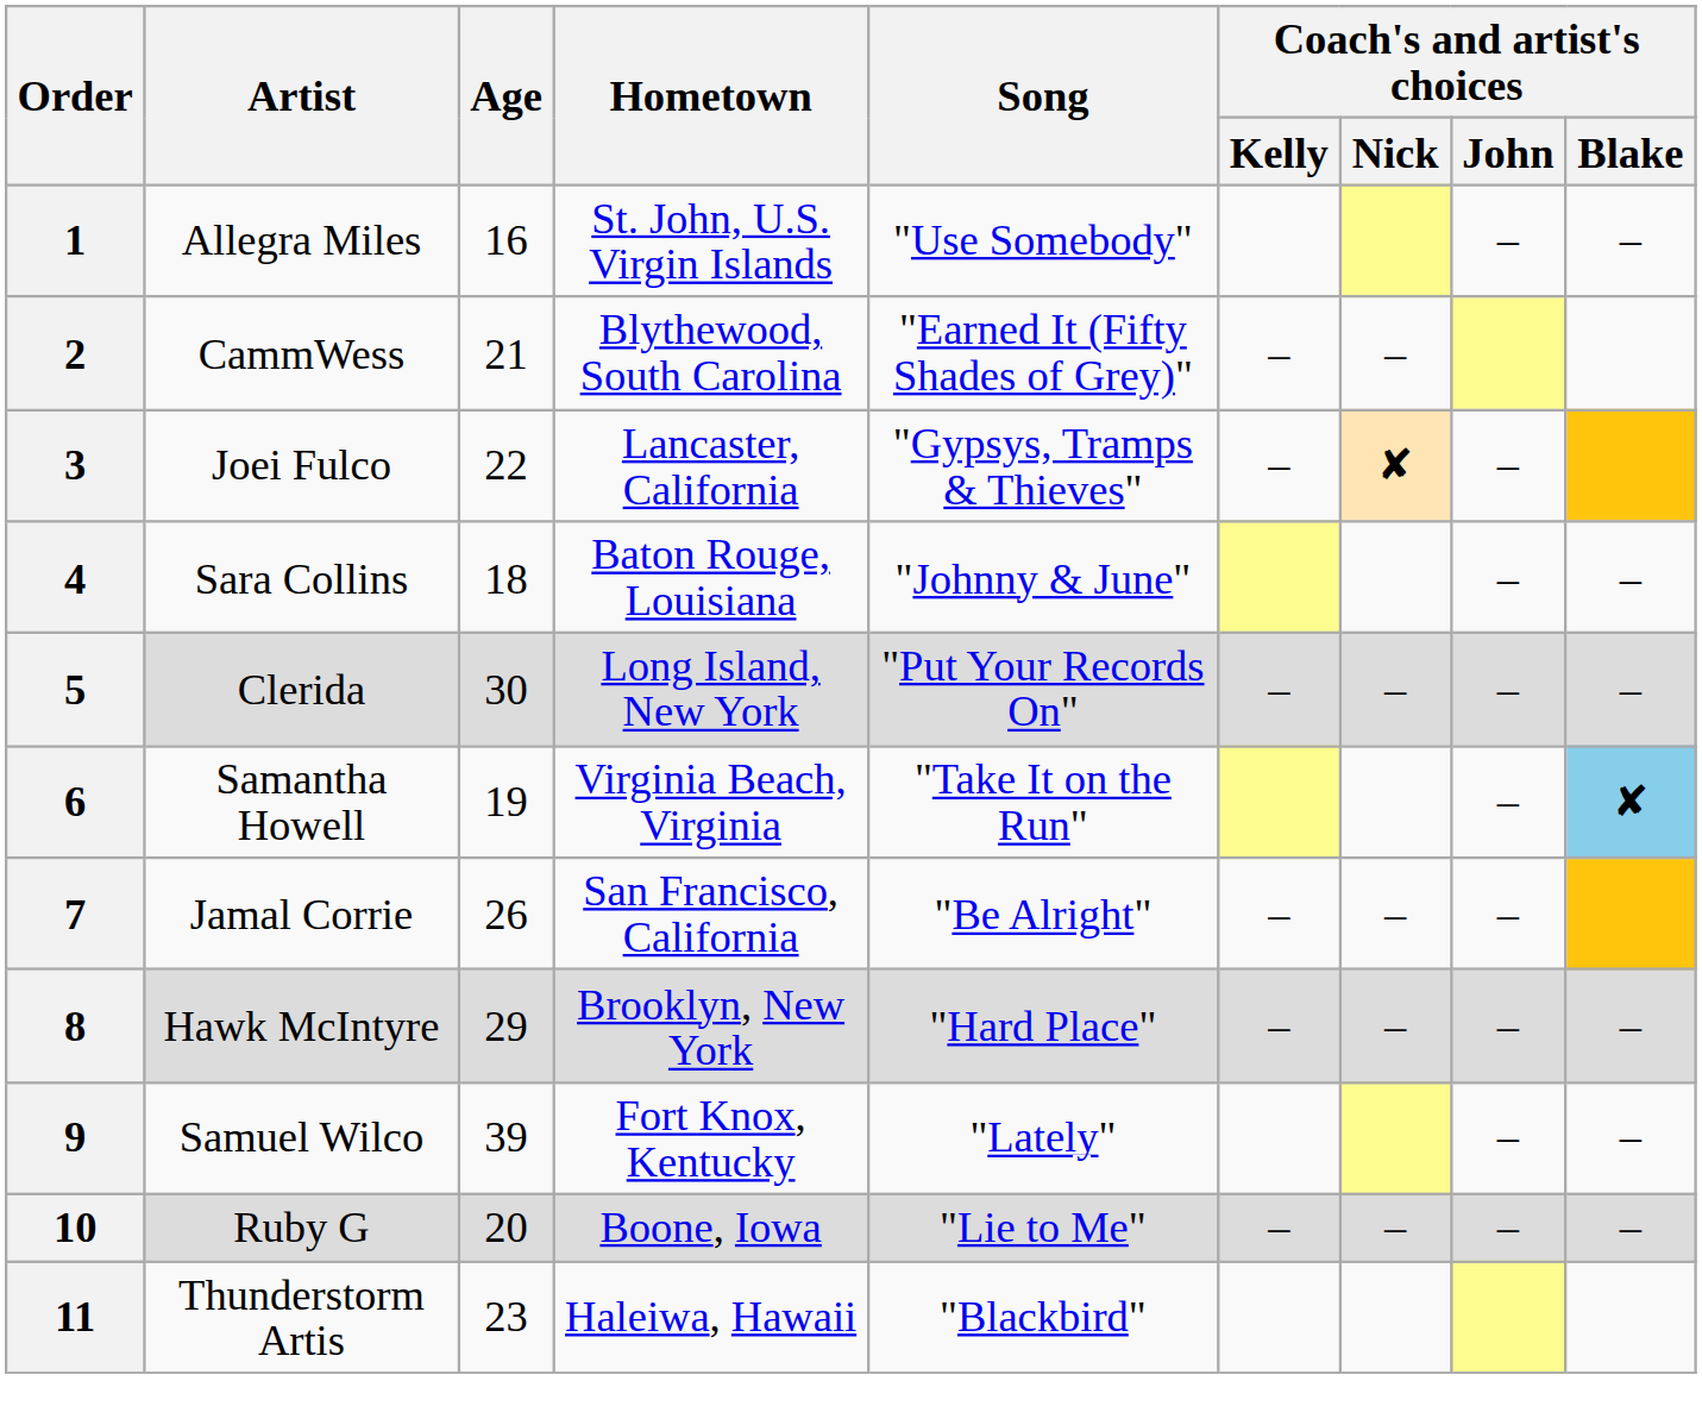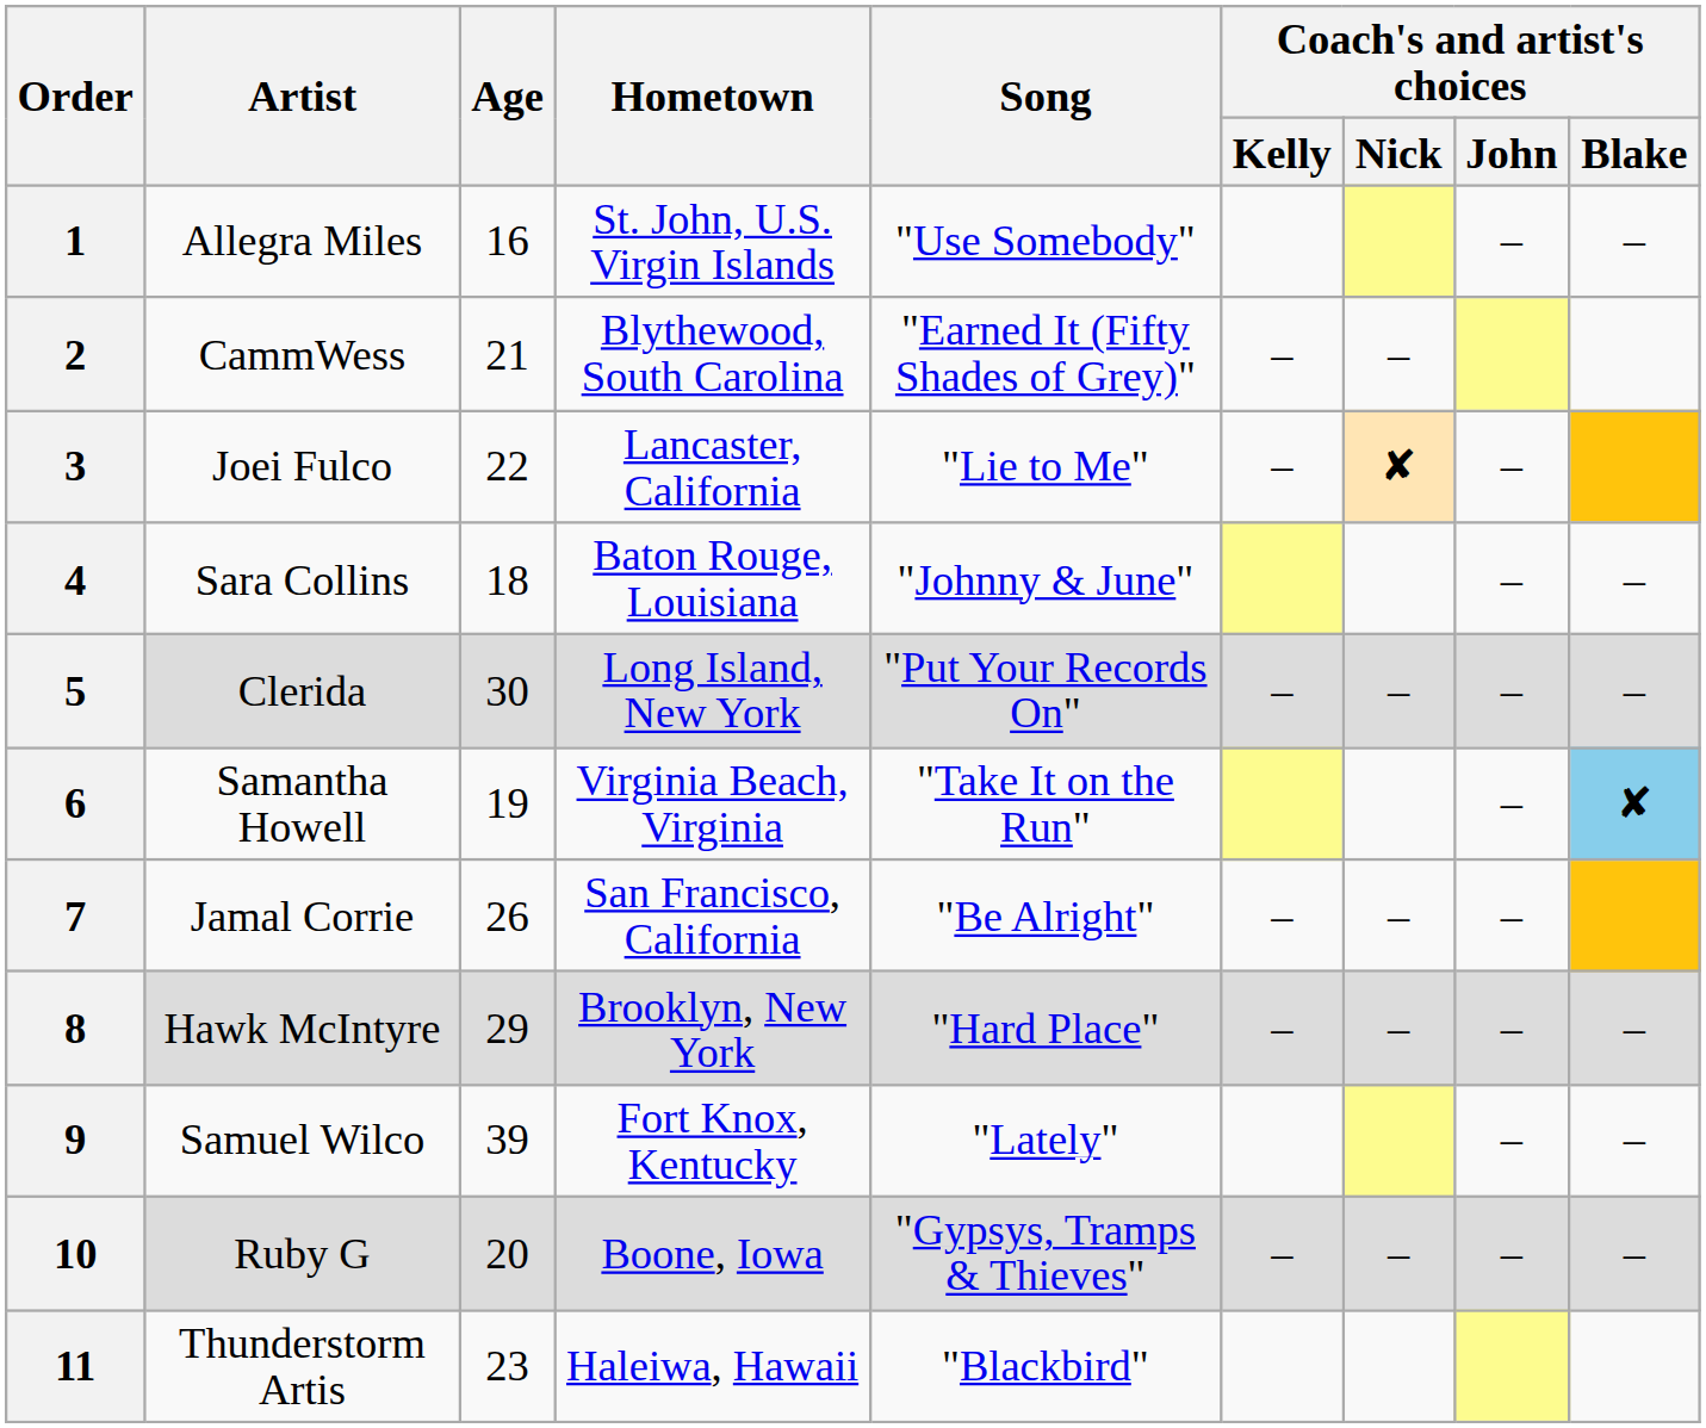 <table class="wikitable" style="text-align:center; line-height:17px; width:100%">
 <tr>
 <th scope="col" rowspan="2" style="width:04%">Order</th>
 <th scope="col" rowspan="2" style="width:18%">Artist</th>
 <th scope="col" rowspan="2" style="width:04%">Age</th>
 <th scope="col" rowspan="2" style="width:18%">Hometown</th>
 <th scope="col" rowspan="2" style="width:20%">Song</th>
 <th scope="col" colspan="4" style="width:24%">Coach's and artist's choices</th>
 </tr>
 <tr>
 <th style="width:06%">Kelly</th>
 <th style="width:06%">Nick</th>
 <th style="width:06%">John</th>
 <th style="width:06%">Blake</th>
 </tr>
 <tr>
 <th>1</th>
 <td>Allegra Miles</td>
 <td>16</td>
 <td><a href='#'>St. John, U.S. Virgin Islands</a></td>
 <td>"<a href='#'>Use Somebody</a>"</td>
 <td><em></em></td>
 <td bgcolor="#fdfc8f"><em></em></td>
 <td>–</td>
 <td>–</td>
 </tr>
 <tr>
 <th>2</th>
 <td>CammWess</td>
 <td>21</td>
 <td><a href='#'>Blythewood, South Carolina</a></td>
 <td>"<a href='#'>Earned It (Fifty Shades of Grey)</a>"</td>
 <td>–</td>
 <td>–</td>
 <td bgcolor="#fdfc8f"><em></em></td>
 <td><em></em></td>
 </tr>
 <tr>
 <th>3</th>
 <td>Joei Fulco</td>
 <td>22</td>
 <td><a href='#'>Lancaster, California</a></td>
-<td>"<a href='#'>Gypsys, Tramps & Thieves</a>"</td>
+<td>"<a href='#'>Lie to Me</a>"</td>
 <td>–</td>
 <td style="background:#ffe5b4">✘</td>
 <td>–</td>
 <td style="background:#ffc40c"><em></em></td>
 </tr>
 <tr>
 <th>4</th>
 <td>Sara Collins</td>
 <td>18</td>
 <td><a href='#'>Baton Rouge, Louisiana</a></td>
 <td>"<a href='#'>Johnny & June</a>"</td>
 <td bgcolor="#fdfc8f"><em></em></td>
 <td><em></em></td>
 <td>–</td>
 <td>–</td>
 </tr>
 <tr style="background:#DCDCDC">
 <th>5</th>
 <td>Clerida</td>
 <td>30</td>
 <td><a href='#'>Long Island, New York</a></td>
 <td>"<a href='#'>Put Your Records On</a>"</td>
 <td>–</td>
 <td>–</td>
 <td>–</td>
 <td>–</td>
 </tr>
 <tr>
 <th>6</th>
 <td>Samantha Howell</td>
 <td>19</td>
 <td><a href='#'>Virginia Beach, Virginia</a></td>
 <td>"<a href='#'>Take It on the Run</a>"</td>
 <td bgcolor="#fdfc8f"><em></em></td>
 <td><em></em></td>
 <td>–</td>
 <td style="background:#87ceeb">✘</td>
 </tr>
 <tr>
 <th>7</th>
 <td>Jamal Corrie</td>
 <td>26</td>
 <td><a href='#'>San Francisco</a>, <a href='#'>California</a></td>
 <td>"<a href='#'>Be Alright</a>"</td>
 <td>–</td>
 <td>–</td>
 <td>–</td>
 <td style="background:#ffc40c"><em></em></td>
 </tr>
 <tr style="background:#DCDCDC">
 <th>8</th>
 <td>Hawk McIntyre</td>
 <td>29</td>
 <td><a href='#'>Brooklyn</a>, <a href='#'>New York</a></td>
 <td>"<a href='#'>Hard Place</a>"</td>
 <td>–</td>
 <td>–</td>
 <td>–</td>
 <td>–</td>
 </tr>
 <tr>
 <th>9</th>
 <td>Samuel Wilco</td>
 <td>39</td>
 <td><a href='#'>Fort Knox</a>, <a href='#'>Kentucky</a></td>
 <td>"<a href='#'>Lately</a>"</td>
 <td><em></em></td>
 <td bgcolor="#fdfc8f"><em></em></td>
 <td>–</td>
 <td>–</td>
 </tr>
 <tr style="background:#DCDCDC">
 <th>10</th>
 <td>Ruby G</td>
 <td>20</td>
 <td><a href='#'>Boone</a>, <a href='#'>Iowa</a></td>
-<td>"<a href='#'>Lie to Me</a>"</td>
+<td>"<a href='#'>Gypsys, Tramps & Thieves</a>"</td>
 <td>–</td>
 <td>–</td>
 <td>–</td>
 <td>–</td>
 </tr>
 <tr>
 <th>11</th>
 <td>Thunderstorm Artis</td>
 <td>23</td>
 <td><a href='#'>Haleiwa</a>, <a href='#'>Hawaii</a></td>
 <td>"<a href='#'>Blackbird</a>"</td>
 <td><em></em></td>
 <td><em></em></td>
 <td bgcolor="#fdfc8f"><em></em></td>
 <td><em></em></td>
 </tr>
 </table>
